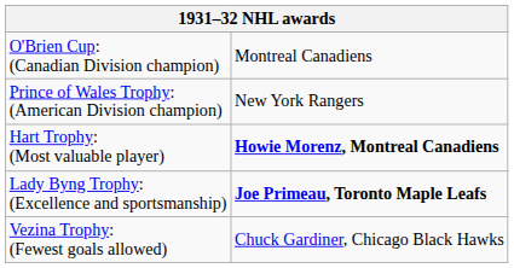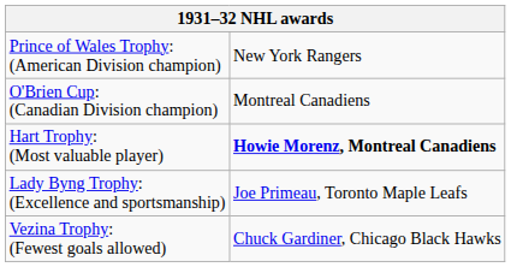 <table class="wikitable">
 <tr>
 <th bgcolor="#DDDDDD" colspan="2">1931–32 NHL awards</th>
 </tr>
 <tr>
+<td><a href='#'>Prince of Wales Trophy</a>:<br>(American Division champion)</td>
+<td>New York Rangers</td>
+</tr>
+<tr>
 <td><a href='#'>O'Brien Cup</a>:<br>(Canadian Division champion)</td>
 <td>Montreal Canadiens</td>
-</tr>
-<tr>
-<td><a href='#'>Prince of Wales Trophy</a>:<br>(American Division champion)</td>
-<td>New York Rangers</td>
 </tr>
 <tr>
 <td><a href='#'>Hart Trophy</a>:<br>(Most valuable player)</td>
 <td><strong><a href='#'>Howie Morenz</a>, Montreal Canadiens</strong></td>
 </tr>
 <tr>
 <td><a href='#'>Lady Byng Trophy</a>:<br>(Excellence and sportsmanship)</td>
-<td><strong><a href='#'>Joe Primeau</a>, Toronto Maple Leafs</strong></td>
+<td><a href='#'>Joe Primeau</a>, Toronto Maple Leafs</td>
 </tr>
 <tr>
 <td><a href='#'>Vezina Trophy</a>:<br>(Fewest goals allowed)</td>
 <td><a href='#'>Chuck Gardiner</a>, Chicago Black Hawks</td>
 </tr>
 </table>
